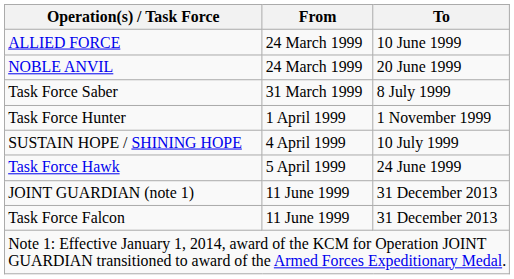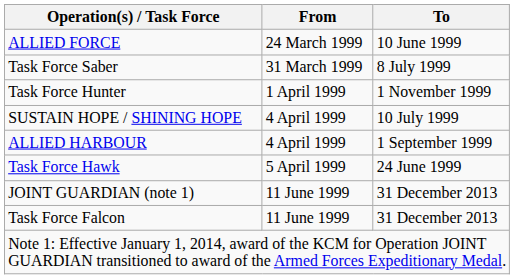 <table class="wikitable">
 <tr>
 <th>Operation(s) / Task Force</th>
 <th>From</th>
 <th>To</th>
 </tr>
 <tr>
 <td><a href='#'>ALLIED FORCE</a></td>
 <td>24 March 1999</td>
 <td>10 June 1999</td>
-</tr>
-<tr>
-<td><a href='#'>NOBLE ANVIL</a></td>
-<td>24 March 1999</td>
-<td>20 June 1999</td>
 </tr>
 <tr>
 <td>Task Force Saber</td>
 <td>31 March 1999</td>
 <td>8 July 1999</td>
 </tr>
 <tr>
 <td>Task Force Hunter</td>
 <td>1 April 1999</td>
 <td>1 November 1999</td>
 </tr>
 <tr>
 <td>SUSTAIN HOPE / <a href='#'>SHINING HOPE</a></td>
 <td>4 April 1999</td>
 <td>10 July 1999</td>
+</tr>
+<tr>
+<td><a href='#'>ALLIED HARBOUR</a></td>
+<td>4 April 1999</td>
+<td>1 September 1999</td>
 </tr>
 <tr>
 <td><a href='#'>Task Force Hawk</a></td>
 <td>5 April 1999</td>
 <td>24 June 1999</td>
 </tr>
 <tr>
 <td>JOINT GUARDIAN (note 1)</td>
 <td>11 June 1999</td>
 <td>31 December 2013</td>
 </tr>
 <tr>
 <td>Task Force Falcon</td>
 <td>11 June 1999</td>
 <td>31 December 2013</td>
 </tr>
 <tr>
 <td align="left" colspan="3">Note 1: Effective January 1, 2014, award of the KCM for Operation JOINT<br>GUARDIAN transitioned to award of the <a href='#'>Armed Forces Expeditionary Medal</a>.</td>
 </tr>
 </table>
